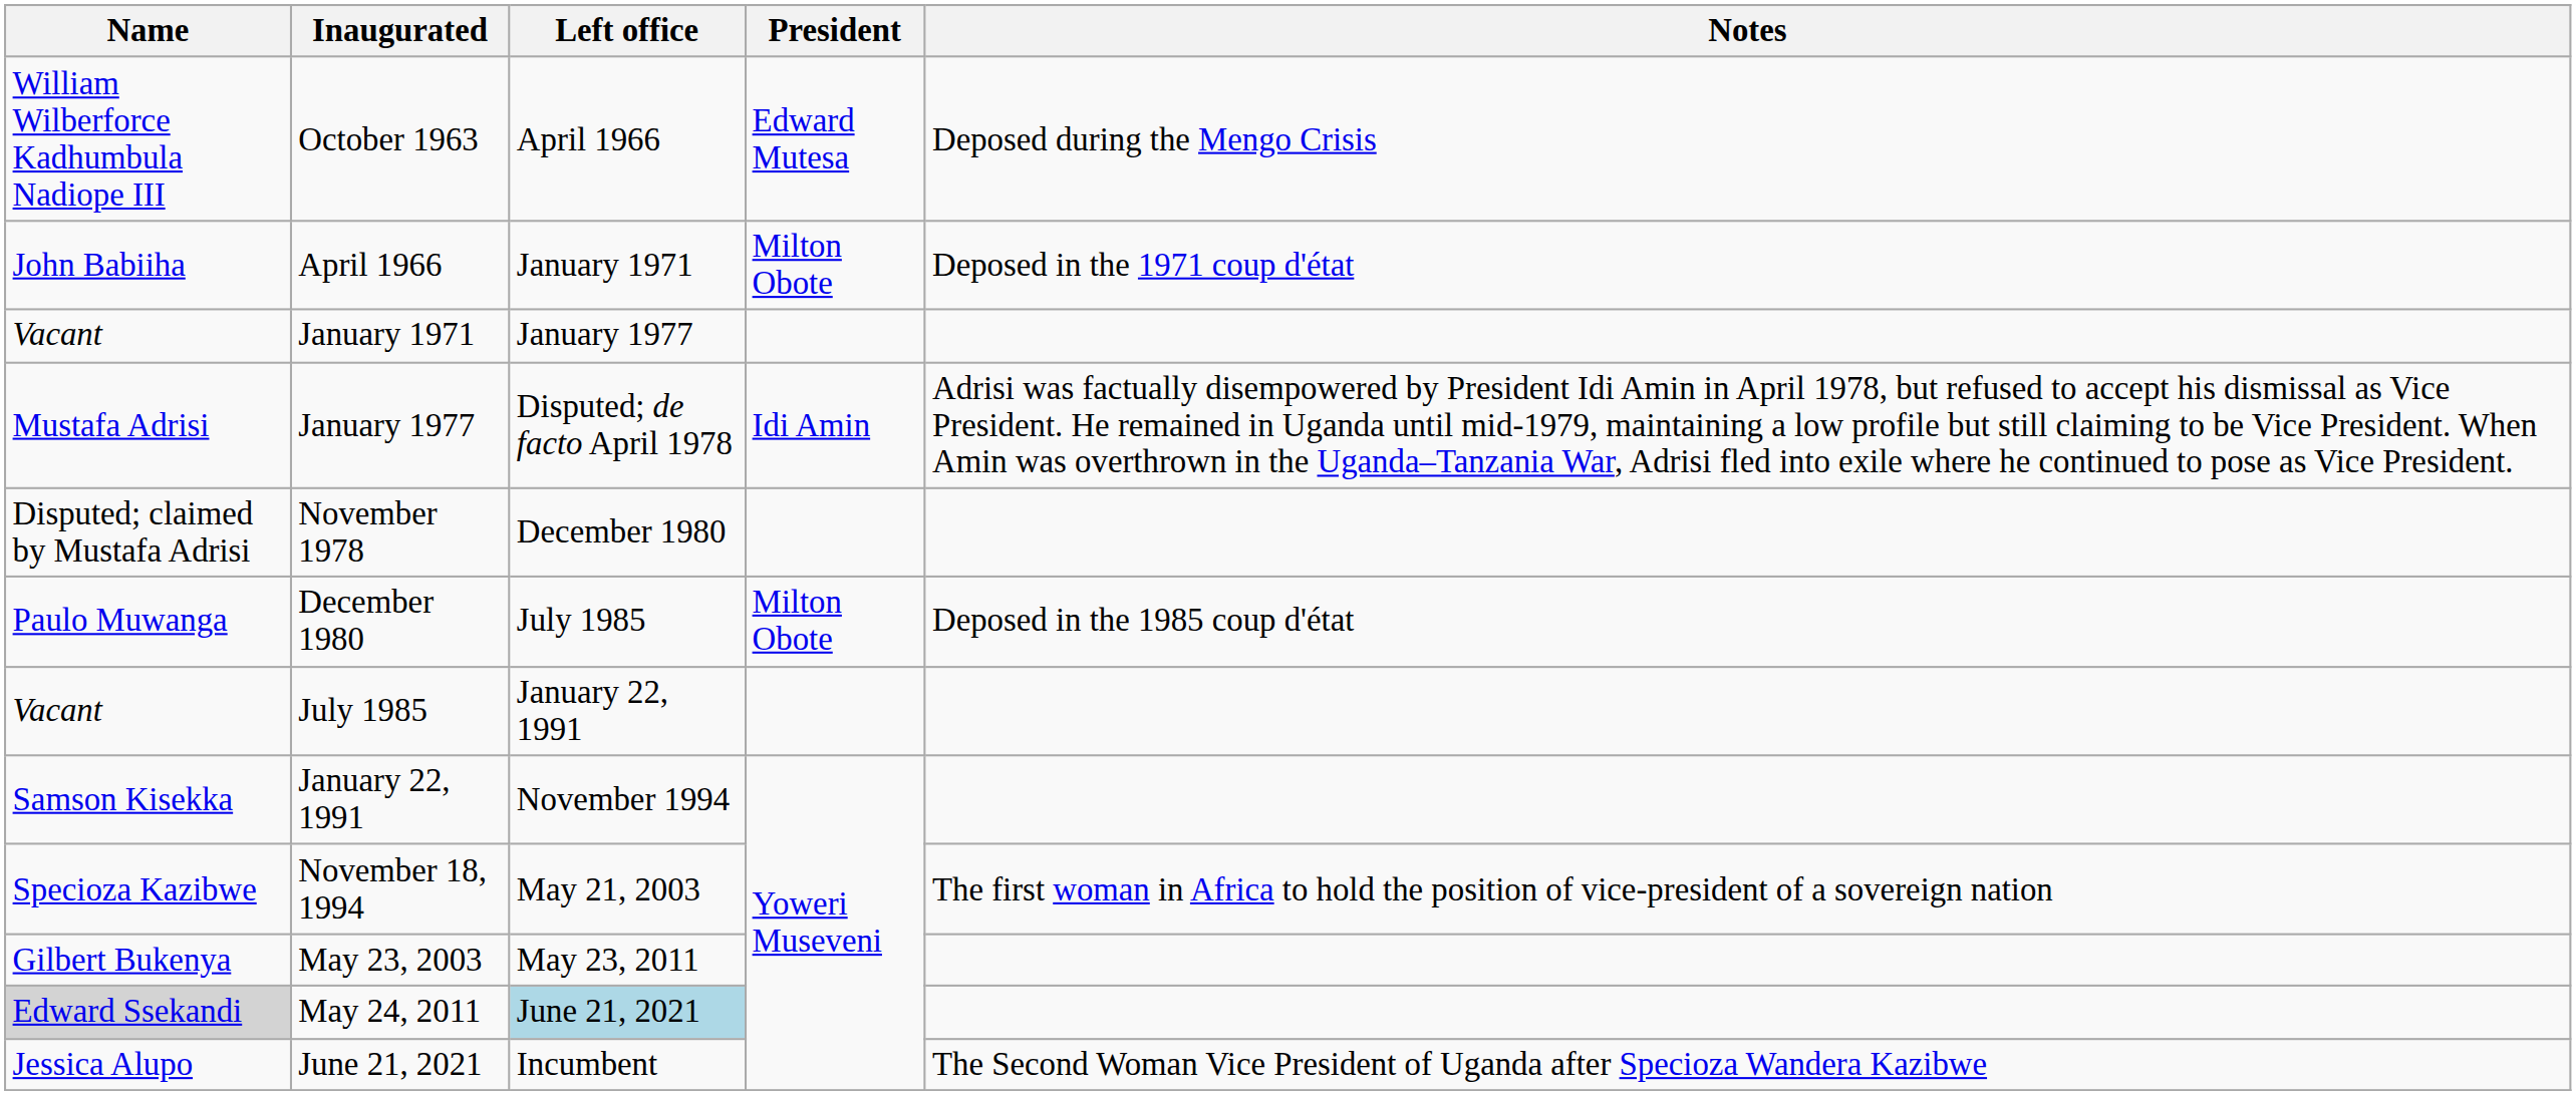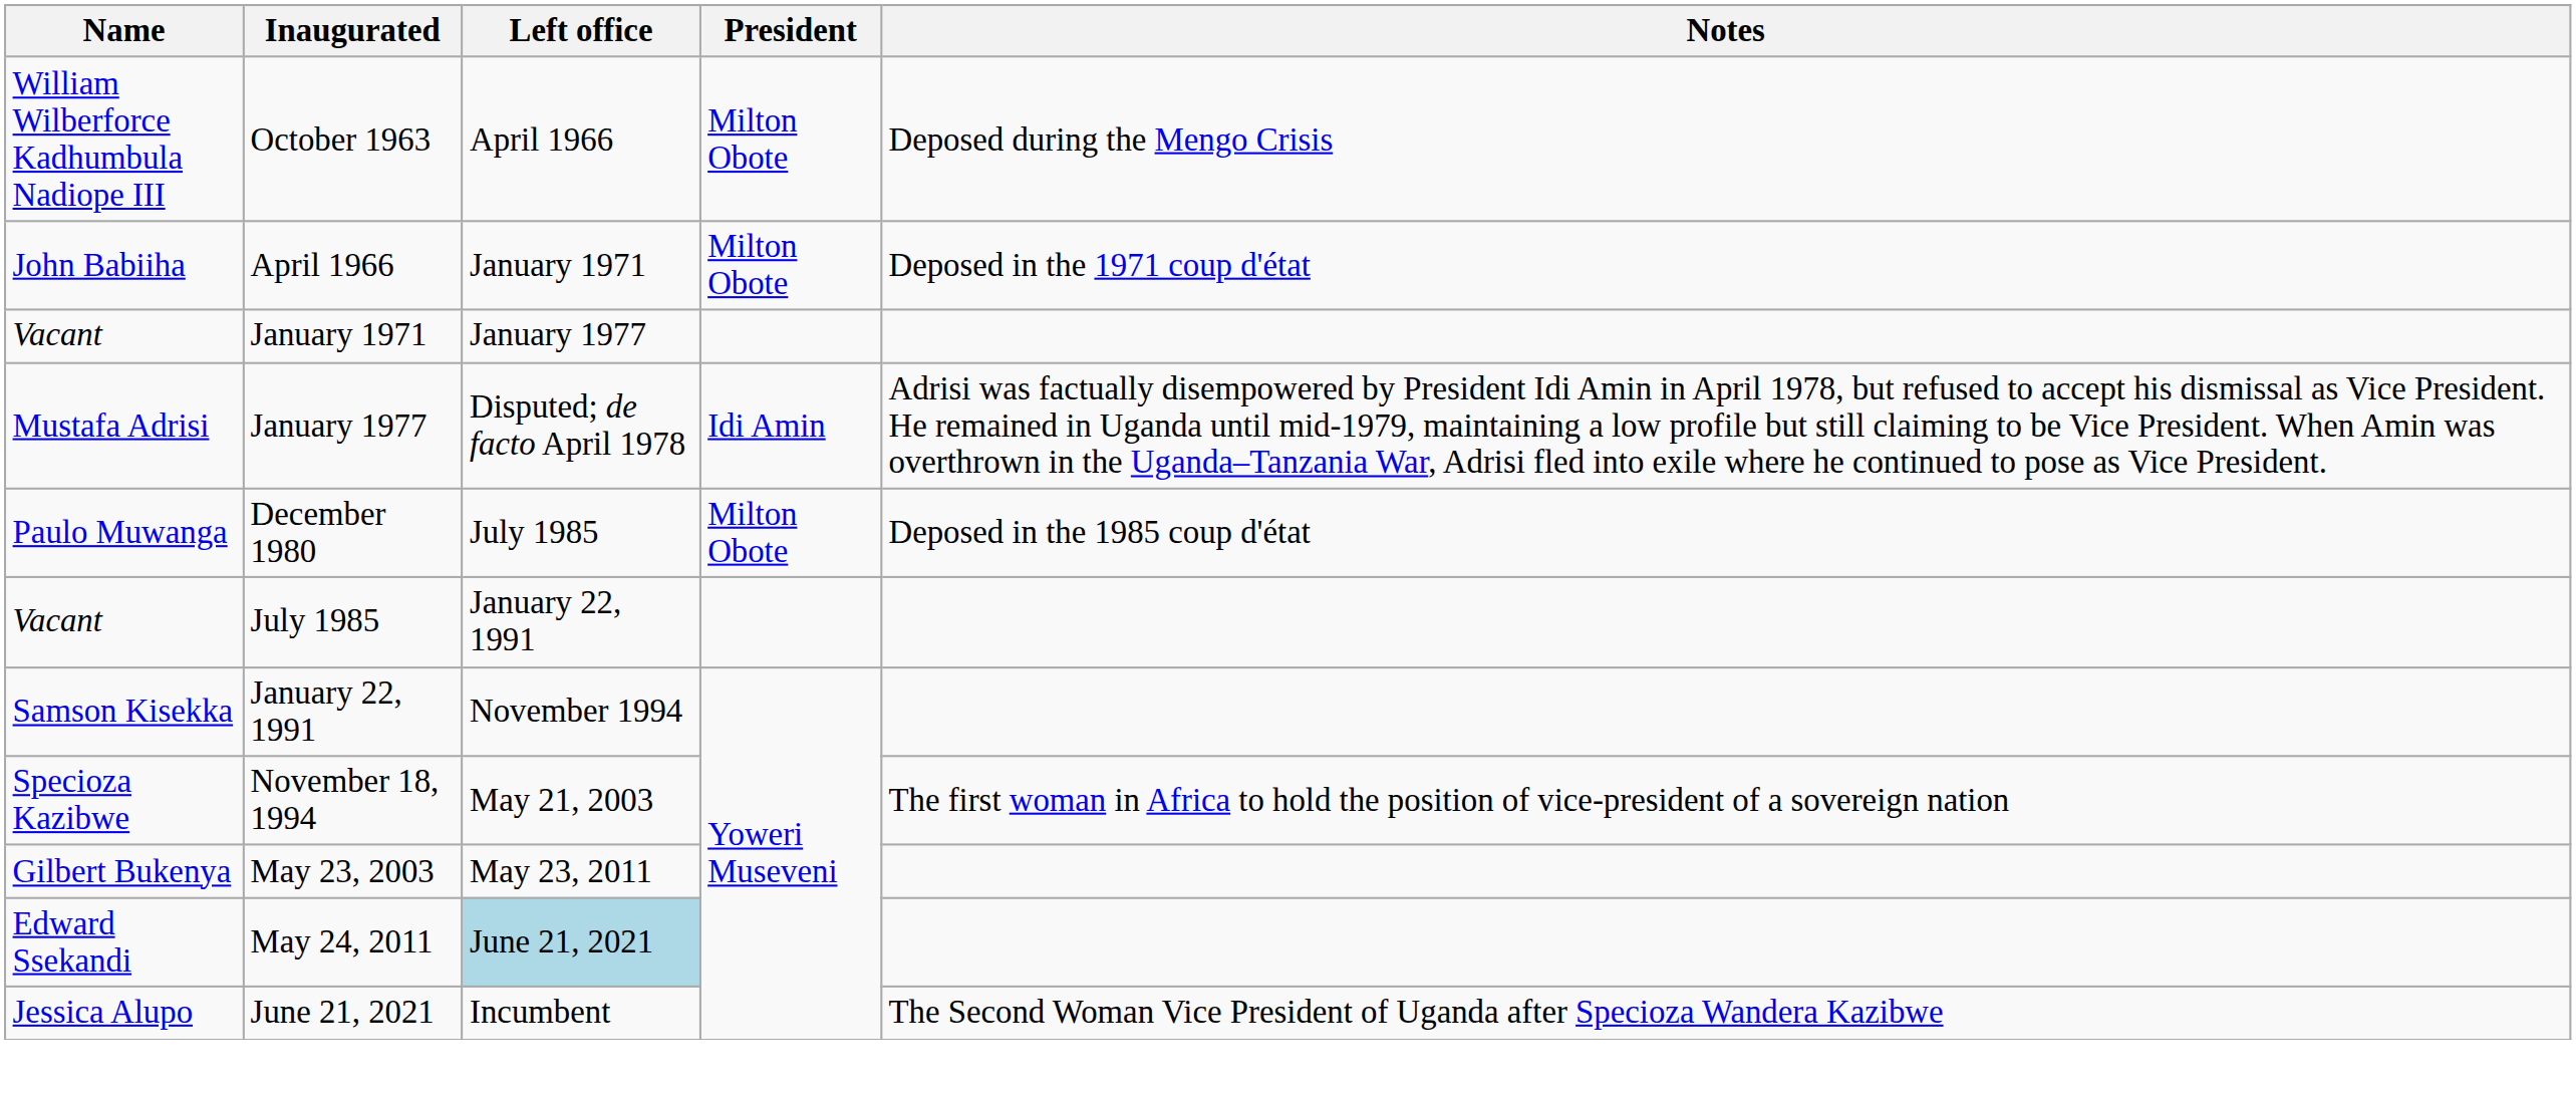 <table class="wikitable">
 <tr>
 <th>Name</th>
 <th>Inaugurated</th>
 <th>Left office</th>
 <th>President</th>
 <th>Notes</th>
 </tr>
 <tr>
 <td><a href='#'>William Wilberforce <br>Kadhumbula Nadiope III</a></td>
 <td>October 1963</td>
 <td>April 1966</td>
-<td><a href='#'>Edward Mutesa</a></td>
+<td><a href='#'>Milton Obote</a></td>
 <td>Deposed during the <a href='#'>Mengo Crisis</a></td>
 </tr>
 <tr>
 <td><a href='#'>John Babiiha</a></td>
 <td>April 1966</td>
 <td>January 1971</td>
 <td><a href='#'>Milton Obote</a></td>
 <td>Deposed in the <a href='#'>1971 coup d'état</a></td>
 </tr>
 <tr>
 <td><em>Vacant</em></td>
 <td>January 1971</td>
 <td>January 1977</td>
 <td></td>
 <td></td>
 </tr>
 <tr>
 <td><a href='#'>Mustafa Adrisi</a></td>
 <td>January 1977</td>
 <td>Disputed; <em>de facto</em> April 1978</td>
 <td><a href='#'>Idi Amin</a></td>
 <td>Adrisi was factually disempowered by President Idi Amin in April 1978, but refused to accept his dismissal as Vice President. He remained in Uganda until mid-1979, maintaining a low profile but still claiming to be Vice President. When Amin was overthrown in the <a href='#'>Uganda–Tanzania War</a>, Adrisi fled into exile where he continued to pose as Vice President.</td>
-</tr>
-<tr>
-<td>Disputed; claimed by Mustafa Adrisi</td>
-<td>November 1978</td>
-<td>December 1980</td>
-<td></td>
-<td></td>
 </tr>
 <tr>
 <td><a href='#'>Paulo Muwanga</a></td>
 <td>December 1980</td>
 <td>July 1985</td>
 <td><a href='#'>Milton Obote</a></td>
 <td>Deposed in the 1985 coup d'état</td>
 </tr>
 <tr>
 <td><em>Vacant</em></td>
 <td>July 1985</td>
 <td>January 22, 1991</td>
 <td></td>
 <td></td>
 </tr>
 <tr>
 <td><a href='#'>Samson Kisekka</a></td>
 <td>January 22, 1991</td>
 <td>November 1994</td>
 <td rowspan="5"><a href='#'>Yoweri Museveni</a></td>
 <td></td>
 </tr>
 <tr>
 <td><a href='#'>Specioza Kazibwe</a></td>
 <td>November 18, 1994</td>
 <td>May 21, 2003</td>
 <td>The first <a href='#'>woman</a> in <a href='#'>Africa</a> to hold the position of vice-president of a sovereign nation</td>
 </tr>
 <tr>
 <td><a href='#'>Gilbert Bukenya</a></td>
 <td>May 23, 2003</td>
 <td>May 23, 2011</td>
 <td></td>
 </tr>
 <tr>
-<td style="background: lightgrey;"><a href='#'>Edward Ssekandi</a></td>
+<td><a href='#'>Edward Ssekandi</a></td>
 <td>May 24, 2011</td>
 <td style="background: lightblue;">June 21, 2021</td>
 <td></td>
 </tr>
 <tr>
 <td><a href='#'>Jessica Alupo</a></td>
 <td>June 21, 2021</td>
 <td>Incumbent</td>
 <td>The Second Woman Vice President of Uganda after <a href='#'>Specioza Wandera Kazibwe</a></td>
 </tr>
 <tr>
 </tr>
 </table>
